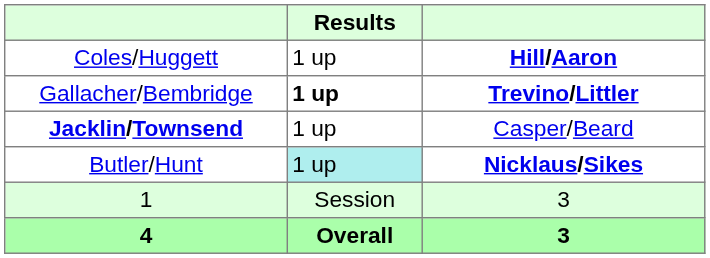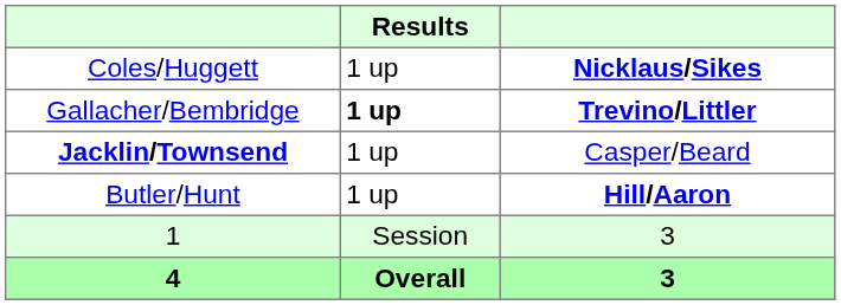 <table border="1" cellpadding="3" style="border-collapse:collapse; text-align:center;">
 <tr style="background:#dfd;">
 <th style="width:12em;"></th>
 <th style="width:5.5em;">Results</th>
 <th style="width:12em;"></th>
 </tr>
 <tr>
 <td><a href='#'>Coles</a>/<a href='#'>Huggett</a></td>
 <td align=left> 1 up</td>
-<td><strong><a href='#'>Hill</a>/<a href='#'>Aaron</a></strong></td>
+<td><strong><a href='#'>Nicklaus</a>/<a href='#'>Sikes</a></strong></td>
 </tr>
 <tr>
 <td><a href='#'>Gallacher</a>/<a href='#'>Bembridge</a></td>
 <td align=left><strong> 1 up</strong></td>
 <td><strong><a href='#'>Trevino</a>/<a href='#'>Littler</a></strong></td>
 </tr>
 <tr>
 <td><strong><a href='#'>Jacklin</a>/<a href='#'>Townsend</a></strong></td>
 <td align=left> 1 up</td>
 <td><a href='#'>Casper</a>/<a href='#'>Beard</a></td>
 </tr>
 <tr>
 <td><a href='#'>Butler</a>/<a href='#'>Hunt</a></td>
-<td align=left style="background: paleturquoise;"> 1 up</td>
-<td><strong><a href='#'>Nicklaus</a>/<a href='#'>Sikes</a></strong></td>
+<td align=left> 1 up</td>
+<td><strong><a href='#'>Hill</a>/<a href='#'>Aaron</a></strong></td>
 </tr>
 <tr style="background:#dfd;">
 <td>1</td>
 <td>Session</td>
 <td>3</td>
 </tr>
 <tr style="background:#afa;">
 <th>4</th>
 <th>Overall</th>
 <th>3</th>
 </tr>
 </table>
